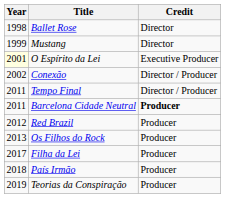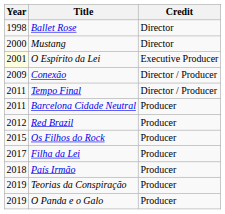 <table class="wikitable">
 <tr>
 <th>Year</th>
 <th>Title</th>
 <th>Credit</th>
 </tr>
 <tr>
 <td>1998</td>
 <td><em><a href='#'>Ballet Rose</a></em></td>
 <td>Director</td>
 </tr>
 <tr>
-<td>1999</td>
+<td>2000</td>
 <td><em>Mustang</em></td>
 <td>Director</td>
 </tr>
 <tr>
 <td style="background: lightyellow;">2001</td>
 <td><em>O Espírito da Lei</em></td>
 <td>Executive Producer</td>
 </tr>
 <tr>
-<td>2002</td>
+<td>2009</td>
 <td><em><a href='#'>Conexão</a></em></td>
 <td>Director / Producer</td>
 </tr>
 <tr>
 <td>2011</td>
 <td><a href='#'><em>Tempo Final</em></a></td>
 <td>Director / Producer</td>
 </tr>
 <tr>
 <td>2011</td>
 <td><a href='#'><em>Barcelona Cidade Neutral</em></a></td>
-<td><strong>Producer</strong></td>
+<td>Producer</td>
 </tr>
 <tr>
 <td>2012</td>
 <td><a href='#'><em>Red Brazil</em></a></td>
 <td>Producer</td>
 </tr>
 <tr>
-<td>2013</td>
+<td>2015</td>
 <td><em><a href='#'>Os Filhos do Rock</a></em></td>
 <td>Producer</td>
 </tr>
 <tr>
 <td>2017</td>
 <td><em><a href='#'>Filha da Lei</a></em></td>
 <td>Producer</td>
 </tr>
 <tr>
 <td>2018</td>
 <td><em><a href='#'>País Irmão</a></em></td>
 <td>Producer</td>
 </tr>
 <tr>
 <td>2019</td>
 <td><em>Teorias da Conspiração</em></td>
 <td>Producer</td>
 </tr>
+<tr>
+<td>2019</td>
+<td><em>O Panda e o Galo</em></td>
+<td>Producer</td>
+</tr>
 </table>
